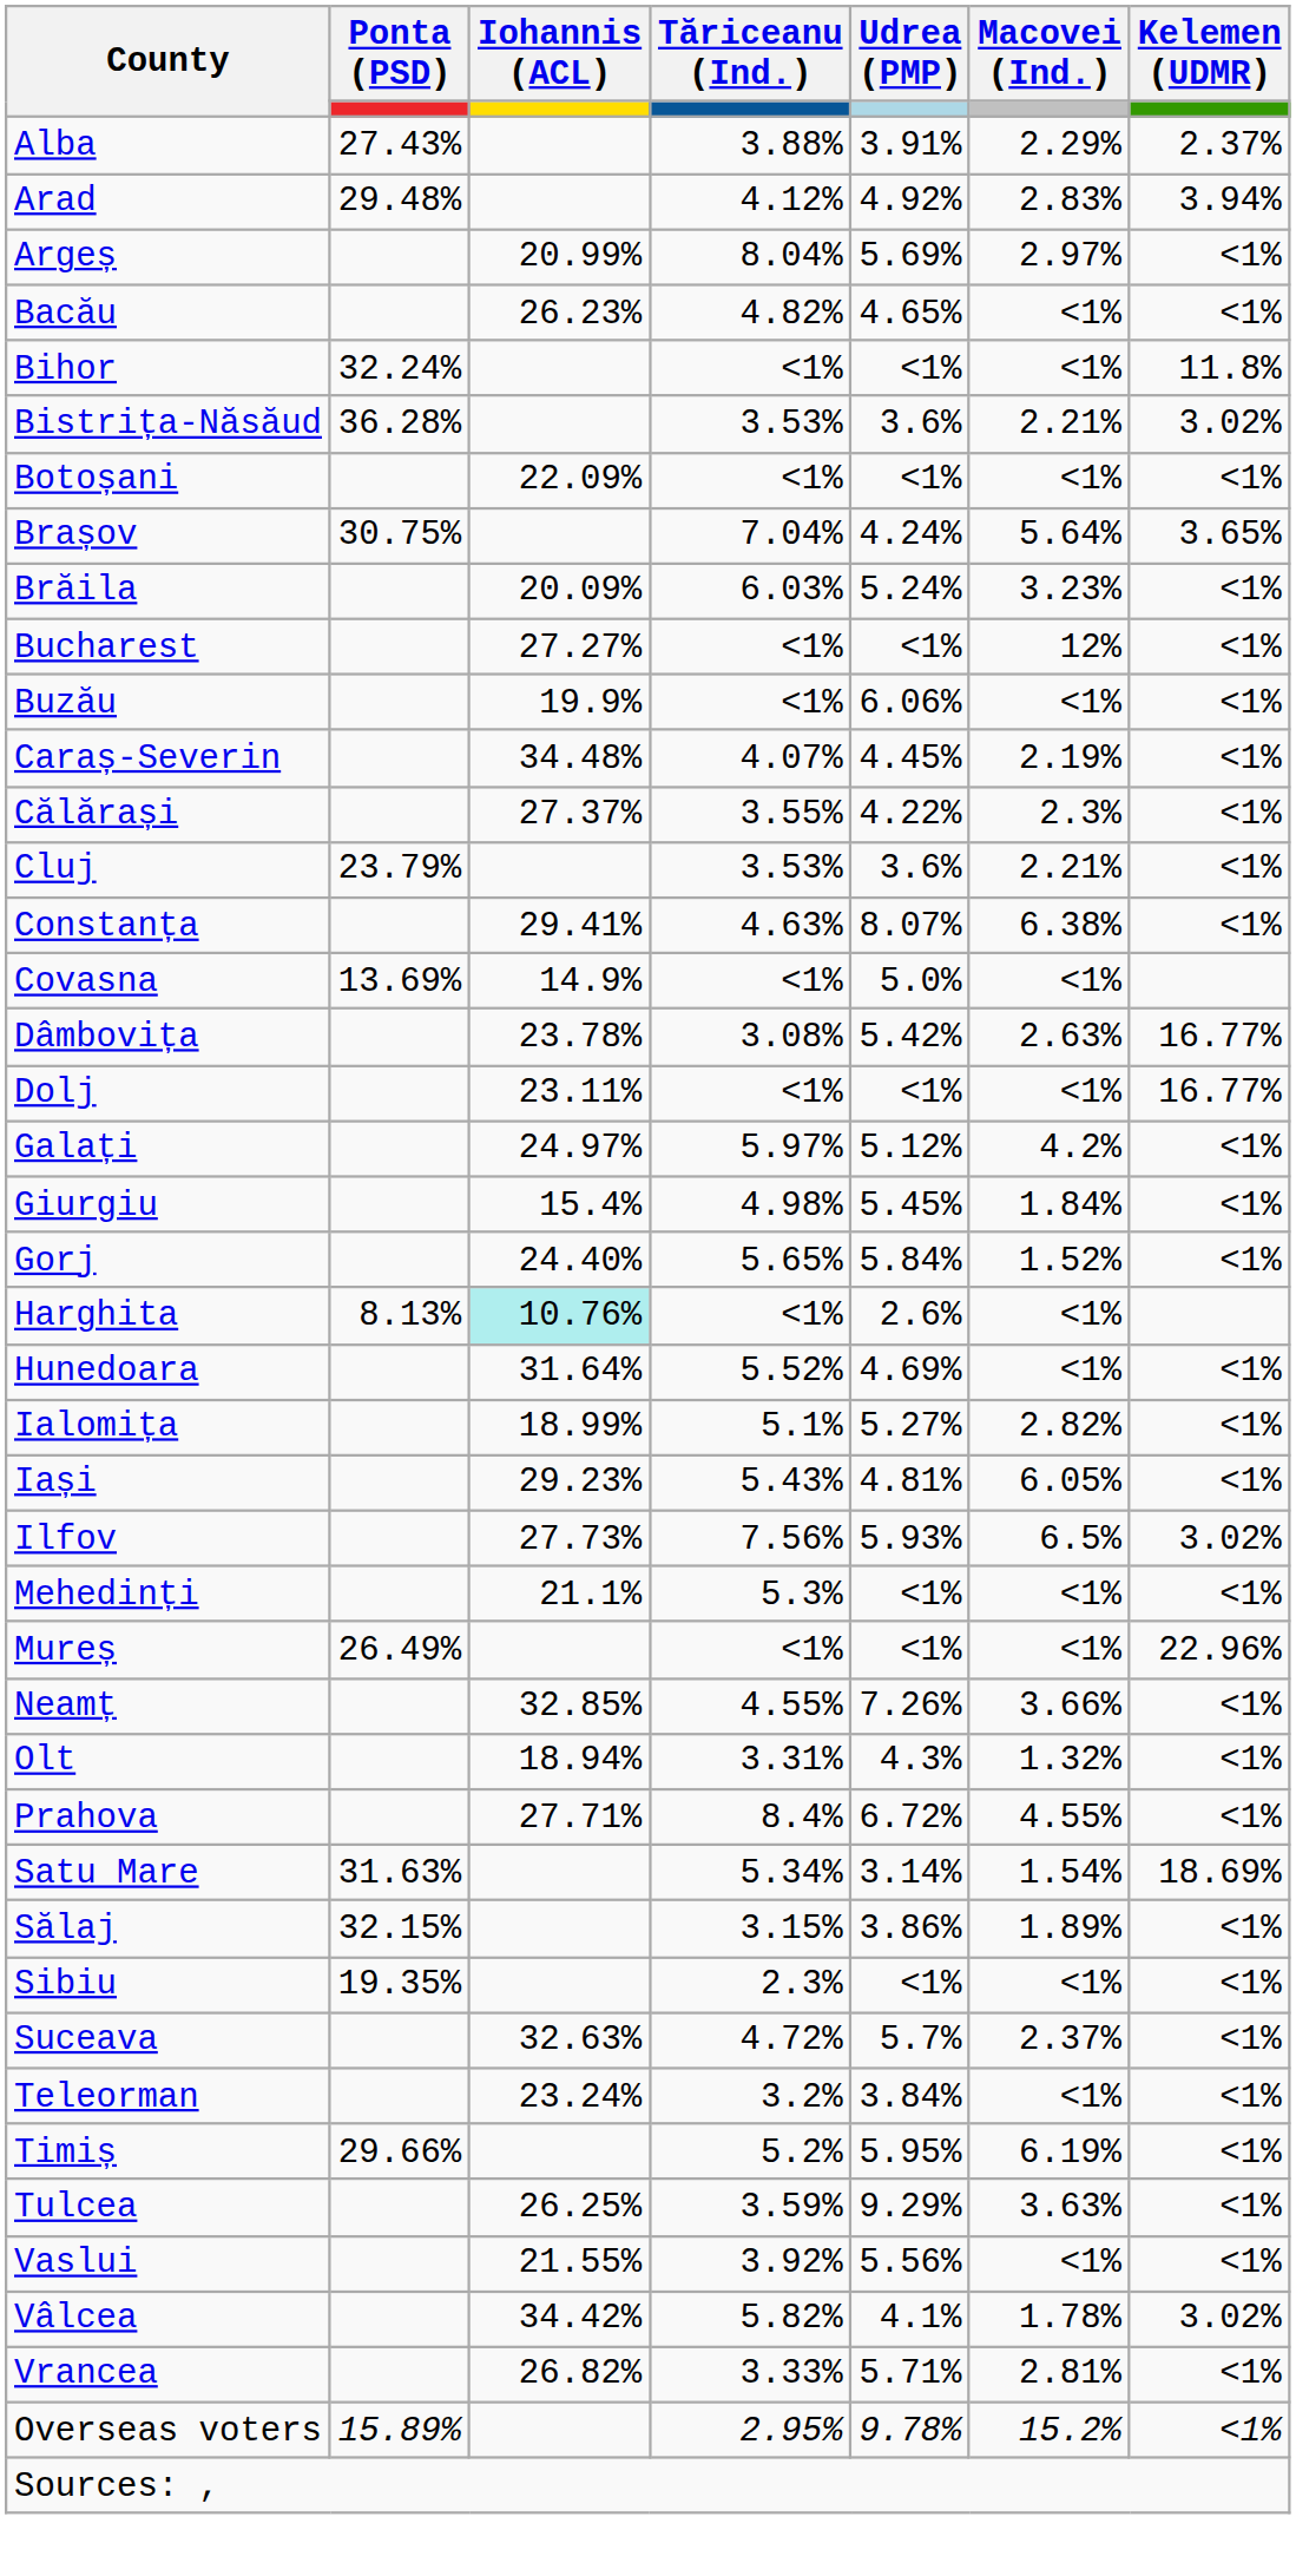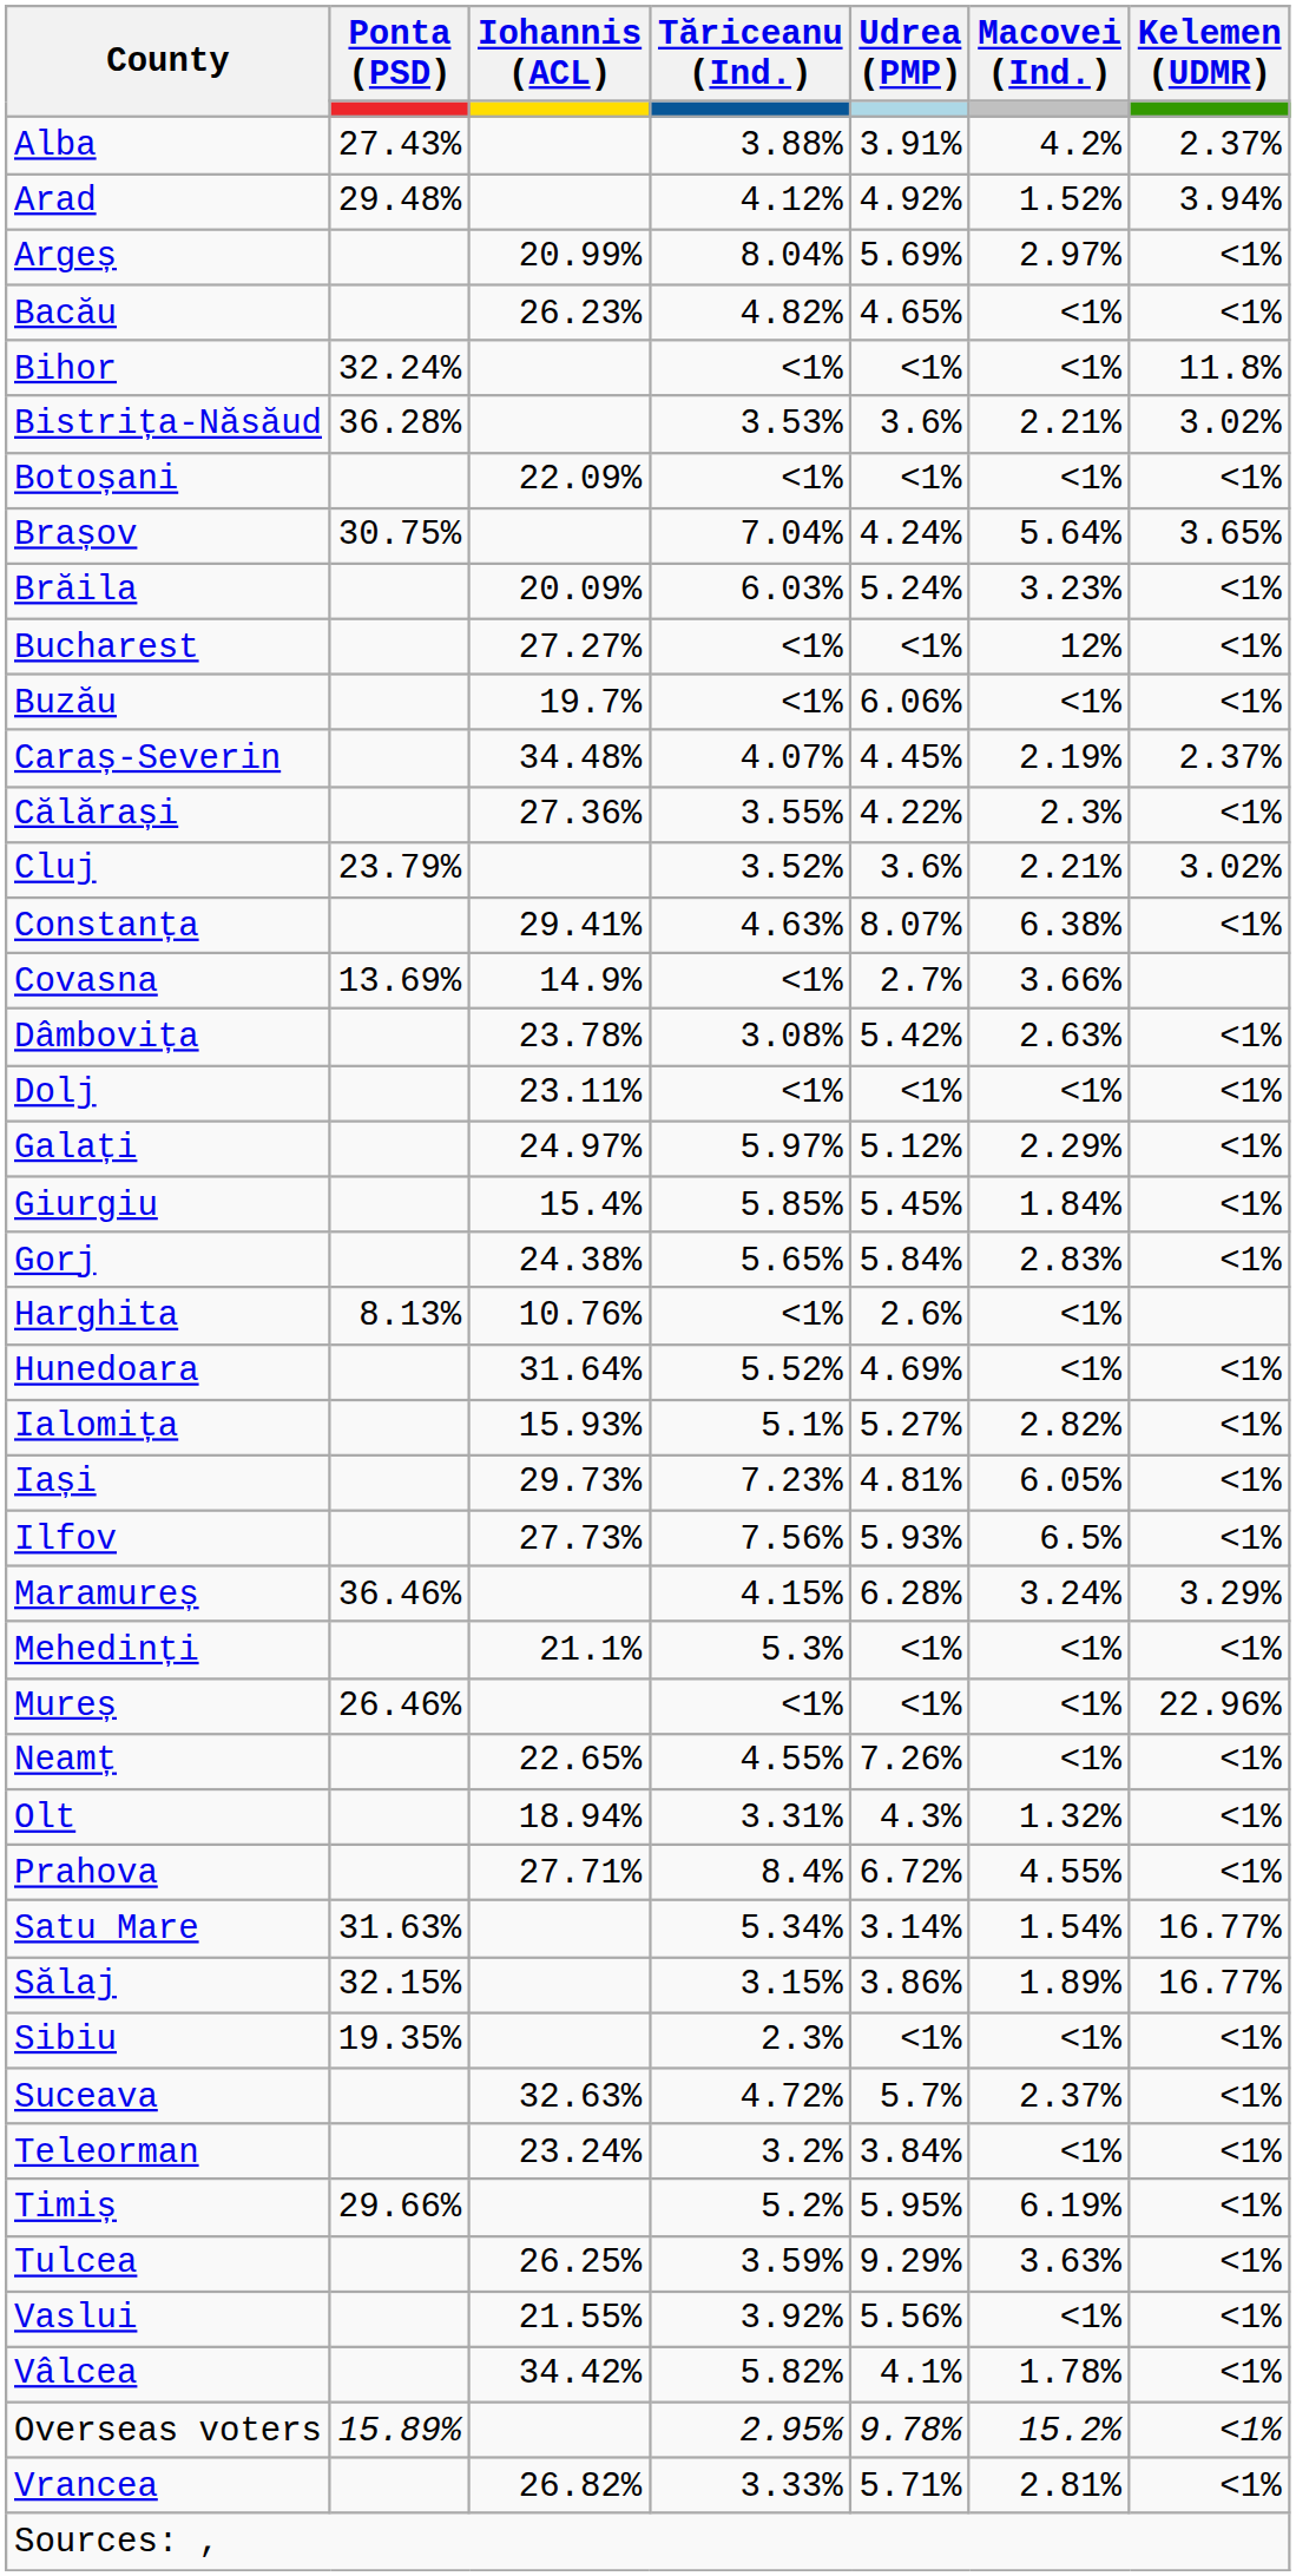 <table class="wikitable sortable" style="text-align:right">
 <tr>
 <th rowspan="2">County</th>
 <th><a href='#'>Ponta</a><br>(<a href='#'>PSD</a>)</th>
 <th><a href='#'>Iohannis</a><br>(<a href='#'>ACL</a>)</th>
 <th><a href='#'>Tăriceanu</a><br>(<a href='#'>Ind.</a>)</th>
 <th><a href='#'>Udrea</a><br>(<a href='#'>PMP</a>)</th>
 <th><a href='#'>Macovei</a><br>(<a href='#'>Ind.</a>)</th>
 <th><a href='#'>Kelemen</a><br>(<a href='#'>UDMR</a>)</th>
 </tr>
 <tr>
 <th style="background-color: #ED262B"></th>
 <th style="background-color: #FFDD00"></th>
 <th style="background-color: #075697"></th>
 <th style="background-color: #ADD8E6"></th>
 <th style="background-color: #C0C0C0"></th>
 <th style="background-color: #339900"></th>
 </tr>
 <tr>
 <td align=left><a href='#'>Alba</a></td>
 <td>27.43%</td>
 <td></td>
 <td>3.88%</td>
 <td>3.91%</td>
-<td>2.29%</td>
+<td>4.2%</td>
 <td>2.37%</td>
 </tr>
 <tr>
 <td align=left><a href='#'>Arad</a></td>
 <td>29.48%</td>
 <td></td>
 <td>4.12%</td>
 <td>4.92%</td>
-<td>2.83%</td>
+<td>1.52%</td>
 <td>3.94%</td>
 </tr>
 <tr>
 <td align=left><a href='#'>Argeș</a></td>
 <td></td>
 <td>20.99%</td>
 <td>8.04%</td>
 <td>5.69%</td>
 <td>2.97%</td>
 <td><1%</td>
 </tr>
 <tr>
 <td align=left><a href='#'>Bacău</a></td>
 <td></td>
 <td>26.23%</td>
 <td>4.82%</td>
 <td>4.65%</td>
 <td><1%</td>
 <td><1%</td>
 </tr>
 <tr>
 <td align=left><a href='#'>Bihor</a></td>
 <td>32.24%</td>
 <td></td>
 <td><1%</td>
 <td><1%</td>
 <td><1%</td>
 <td>11.8%</td>
 </tr>
 <tr>
 <td align=left><a href='#'>Bistrița-Năsăud</a></td>
 <td>36.28%</td>
 <td></td>
 <td>3.53%</td>
 <td>3.6%</td>
 <td>2.21%</td>
 <td>3.02%</td>
 </tr>
 <tr>
 <td align=left><a href='#'>Botoșani</a></td>
 <td></td>
 <td>22.09%</td>
 <td><1%</td>
 <td><1%</td>
 <td><1%</td>
 <td><1%</td>
 </tr>
 <tr>
 <td align=left><a href='#'>Brașov</a></td>
 <td>30.75%</td>
 <td></td>
 <td>7.04%</td>
 <td>4.24%</td>
 <td>5.64%</td>
 <td>3.65%</td>
 </tr>
 <tr>
 <td align=left><a href='#'>Brăila</a></td>
 <td></td>
 <td>20.09%</td>
 <td>6.03%</td>
 <td>5.24%</td>
 <td>3.23%</td>
 <td><1%</td>
 </tr>
 <tr>
 <td align=left><a href='#'>Bucharest</a></td>
 <td></td>
 <td>27.27%</td>
 <td><1%</td>
 <td><1%</td>
 <td>12%</td>
 <td><1%</td>
 </tr>
 <tr>
 <td align=left><a href='#'>Buzău</a></td>
 <td></td>
-<td>19.9%</td>
+<td>19.7%</td>
 <td><1%</td>
 <td>6.06%</td>
 <td><1%</td>
 <td><1%</td>
 </tr>
 <tr>
 <td align=left><a href='#'>Caraș-Severin</a></td>
 <td></td>
 <td>34.48%</td>
 <td>4.07%</td>
 <td>4.45%</td>
 <td>2.19%</td>
-<td><1%</td>
+<td>2.37%</td>
 </tr>
 <tr>
 <td align=left><a href='#'>Călărași</a></td>
 <td></td>
-<td>27.37%</td>
+<td>27.36%</td>
 <td>3.55%</td>
 <td>4.22%</td>
 <td>2.3%</td>
 <td><1%</td>
 </tr>
 <tr>
 <td align=left><a href='#'>Cluj</a></td>
 <td>23.79%</td>
 <td></td>
-<td>3.53%</td>
+<td>3.52%</td>
 <td>3.6%</td>
 <td>2.21%</td>
-<td><1%</td>
+<td>3.02%</td>
 </tr>
 <tr>
 <td align=left><a href='#'>Constanța</a></td>
 <td></td>
 <td>29.41%</td>
 <td>4.63%</td>
 <td>8.07%</td>
 <td>6.38%</td>
 <td><1%</td>
 </tr>
 <tr>
 <td align=left><a href='#'>Covasna</a></td>
 <td>13.69%</td>
 <td>14.9%</td>
 <td><1%</td>
-<td>5.0%</td>
-<td><1%</td>
+<td>2.7%</td>
+<td>3.66%</td>
 <td></td>
 </tr>
 <tr>
 <td align=left><a href='#'>Dâmbovița</a></td>
 <td></td>
 <td>23.78%</td>
 <td>3.08%</td>
 <td>5.42%</td>
 <td>2.63%</td>
-<td>16.77%</td>
+<td><1%</td>
 </tr>
 <tr>
 <td align=left><a href='#'>Dolj</a></td>
 <td></td>
 <td>23.11%</td>
 <td><1%</td>
 <td><1%</td>
 <td><1%</td>
-<td>16.77%</td>
+<td><1%</td>
 </tr>
 <tr>
 <td align=left><a href='#'>Galați</a></td>
 <td></td>
 <td>24.97%</td>
 <td>5.97%</td>
 <td>5.12%</td>
-<td>4.2%</td>
+<td>2.29%</td>
 <td><1%</td>
 </tr>
 <tr>
 <td align=left><a href='#'>Giurgiu</a></td>
 <td></td>
 <td>15.4%</td>
-<td>4.98%</td>
+<td>5.85%</td>
 <td>5.45%</td>
 <td>1.84%</td>
 <td><1%</td>
 </tr>
 <tr>
 <td align=left><a href='#'>Gorj</a></td>
 <td></td>
-<td>24.40%</td>
+<td>24.38%</td>
 <td>5.65%</td>
 <td>5.84%</td>
-<td>1.52%</td>
+<td>2.83%</td>
 <td><1%</td>
 </tr>
 <tr>
 <td align=left><a href='#'>Harghita</a></td>
 <td>8.13%</td>
-<td style="background: paleturquoise;">10.76%</td>
+<td>10.76%</td>
 <td><1%</td>
 <td>2.6%</td>
 <td><1%</td>
 <td></td>
 </tr>
 <tr>
 <td align=left><a href='#'>Hunedoara</a></td>
 <td></td>
 <td>31.64%</td>
 <td>5.52%</td>
 <td>4.69%</td>
 <td><1%</td>
 <td><1%</td>
 </tr>
 <tr>
 <td align=left><a href='#'>Ialomița</a></td>
 <td></td>
-<td>18.99%</td>
+<td>15.93%</td>
 <td>5.1%</td>
 <td>5.27%</td>
 <td>2.82%</td>
 <td><1%</td>
 </tr>
 <tr>
 <td align=left><a href='#'>Iași</a></td>
 <td></td>
-<td>29.23%</td>
-<td>5.43%</td>
+<td>29.73%</td>
+<td>7.23%</td>
 <td>4.81%</td>
 <td>6.05%</td>
 <td><1%</td>
 </tr>
 <tr>
 <td align=left><a href='#'>Ilfov</a></td>
 <td></td>
 <td>27.73%</td>
 <td>7.56%</td>
 <td>5.93%</td>
 <td>6.5%</td>
-<td>3.02%</td>
+<td><1%</td>
+</tr>
+<tr>
+<td align=left><a href='#'>Maramureș</a></td>
+<td>36.46%</td>
+<td></td>
+<td>4.15%</td>
+<td>6.28%</td>
+<td>3.24%</td>
+<td>3.29%</td>
 </tr>
 <tr>
 <td align=left><a href='#'>Mehedinți</a></td>
 <td></td>
 <td>21.1%</td>
 <td>5.3%</td>
 <td><1%</td>
 <td><1%</td>
 <td><1%</td>
 </tr>
 <tr>
 <td align=left><a href='#'>Mureș</a></td>
-<td>26.49%</td>
+<td>26.46%</td>
 <td></td>
 <td><1%</td>
 <td><1%</td>
 <td><1%</td>
 <td>22.96%</td>
 </tr>
 <tr>
 <td align=left><a href='#'>Neamț</a></td>
 <td></td>
-<td>32.85%</td>
+<td>22.65%</td>
 <td>4.55%</td>
 <td>7.26%</td>
-<td>3.66%</td>
+<td><1%</td>
 <td><1%</td>
 </tr>
 <tr>
 <td align=left><a href='#'>Olt</a></td>
 <td></td>
 <td>18.94%</td>
 <td>3.31%</td>
 <td>4.3%</td>
 <td>1.32%</td>
 <td><1%</td>
 </tr>
 <tr>
 <td align=left><a href='#'>Prahova</a></td>
 <td></td>
 <td>27.71%</td>
 <td>8.4%</td>
 <td>6.72%</td>
 <td>4.55%</td>
 <td><1%</td>
 </tr>
 <tr>
 <td align=left><a href='#'>Satu Mare</a></td>
 <td>31.63%</td>
 <td></td>
 <td>5.34%</td>
 <td>3.14%</td>
 <td>1.54%</td>
-<td>18.69%</td>
+<td>16.77%</td>
 </tr>
 <tr>
 <td align=left><a href='#'>Sălaj</a></td>
 <td>32.15%</td>
 <td></td>
 <td>3.15%</td>
 <td>3.86%</td>
 <td>1.89%</td>
-<td><1%</td>
+<td>16.77%</td>
 </tr>
 <tr>
 <td align=left><a href='#'>Sibiu</a></td>
 <td>19.35%</td>
 <td></td>
 <td>2.3%</td>
 <td><1%</td>
 <td><1%</td>
 <td><1%</td>
 </tr>
 <tr>
 <td align=left><a href='#'>Suceava</a></td>
 <td></td>
 <td>32.63%</td>
 <td>4.72%</td>
 <td>5.7%</td>
 <td>2.37%</td>
 <td><1%</td>
 </tr>
 <tr>
 <td align=left><a href='#'>Teleorman</a></td>
 <td></td>
 <td>23.24%</td>
 <td>3.2%</td>
 <td>3.84%</td>
 <td><1%</td>
 <td><1%</td>
 </tr>
 <tr>
 <td align=left><a href='#'>Timiș</a></td>
 <td>29.66%</td>
 <td></td>
 <td>5.2%</td>
 <td>5.95%</td>
 <td>6.19%</td>
 <td><1%</td>
 </tr>
 <tr>
 <td align=left><a href='#'>Tulcea</a></td>
 <td></td>
 <td>26.25%</td>
 <td>3.59%</td>
 <td>9.29%</td>
 <td>3.63%</td>
 <td><1%</td>
 </tr>
 <tr>
 <td align=left><a href='#'>Vaslui</a></td>
 <td></td>
 <td>21.55%</td>
 <td>3.92%</td>
 <td>5.56%</td>
 <td><1%</td>
 <td><1%</td>
 </tr>
 <tr>
 <td align=left><a href='#'>Vâlcea</a></td>
 <td></td>
 <td>34.42%</td>
 <td>5.82%</td>
 <td>4.1%</td>
 <td>1.78%</td>
-<td>3.02%</td>
-</tr>
-<tr>
-<td align=left><a href='#'>Vrancea</a></td>
-<td></td>
-<td>26.82%</td>
-<td>3.33%</td>
-<td>5.71%</td>
-<td>2.81%</td>
 <td><1%</td>
 </tr>
 <tr>
 <td align=left>Overseas voters</td>
 <td><em>15.89%</em></td>
 <td></td>
 <td><em>2.95%</em></td>
 <td><em>9.78%</em></td>
 <td><em>15.2%</em></td>
 <td><em><1%</em></td>
 </tr>
+<tr>
+<td align=left><a href='#'>Vrancea</a></td>
+<td></td>
+<td>26.82%</td>
+<td>3.33%</td>
+<td>5.71%</td>
+<td>2.81%</td>
+<td><1%</td>
+</tr>
 <tr class=sortbottom>
 <td align=left colspan=7>Sources: , </td>
 </tr>
 </table>
